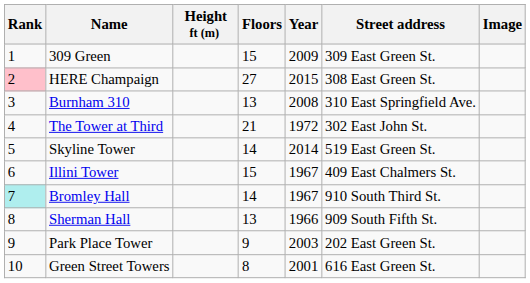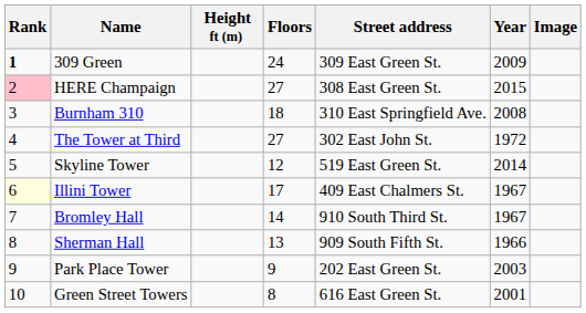 <table class="wikitable sortable">
 <tr>
 <th>Rank</th>
 <th>Name</th>
 <th style="width:4em;">Height<br><small>ft (m) </small></th>
 <th>Floors</th>
+<th>Street address</th>
 <th>Year</th>
-<th>Street address</th>
 <th>Image</th>
 </tr>
 <tr>
-<td>1</td>
+<td><strong>1</strong></td>
 <td>309 Green</td>
 <td></td>
-<td>15</td>
+<td>24</td>
+<td>309 East Green St.</td>
 <td>2009</td>
-<td>309 East Green St.</td>
 <td></td>
 </tr>
 <tr>
 <td style="background: pink;">2</td>
 <td>HERE Champaign</td>
 <td></td>
 <td>27</td>
+<td>308 East Green St.</td>
 <td>2015</td>
-<td>308 East Green St.</td>
 <td></td>
 </tr>
 <tr>
 <td>3</td>
 <td><a href='#'>Burnham 310</a></td>
 <td></td>
-<td>13</td>
+<td>18</td>
+<td>310 East Springfield Ave.</td>
 <td>2008</td>
-<td>310 East Springfield Ave.</td>
 <td></td>
 </tr>
 <tr>
 <td>4</td>
 <td><a href='#'>The Tower at Third</a></td>
 <td></td>
-<td>21</td>
+<td>27</td>
+<td>302 East John St.</td>
 <td>1972</td>
-<td>302 East John St.</td>
 <td></td>
 </tr>
 <tr>
 <td>5</td>
 <td>Skyline Tower</td>
 <td></td>
-<td>14</td>
+<td>12</td>
+<td>519 East Green St.</td>
 <td>2014</td>
-<td>519 East Green St.</td>
 <td></td>
 </tr>
 <tr>
-<td>6</td>
+<td style="background: lightyellow;">6</td>
 <td><a href='#'>Illini Tower</a></td>
 <td></td>
-<td>15</td>
+<td>17</td>
+<td>409 East Chalmers St.</td>
 <td>1967</td>
-<td>409 East Chalmers St.</td>
 <td></td>
 </tr>
 <tr>
-<td style="background: paleturquoise;">7</td>
+<td>7</td>
 <td><a href='#'>Bromley Hall</a></td>
 <td></td>
 <td>14</td>
+<td>910 South Third St.</td>
 <td>1967</td>
-<td>910 South Third St.</td>
 <td></td>
 </tr>
 <tr>
 <td>8</td>
 <td><a href='#'>Sherman Hall</a></td>
 <td></td>
 <td>13</td>
+<td>909 South Fifth St.</td>
 <td>1966</td>
-<td>909 South Fifth St.</td>
 <td></td>
 </tr>
 <tr>
 <td>9</td>
 <td>Park Place Tower</td>
 <td></td>
 <td>9</td>
+<td>202 East Green St.</td>
 <td>2003</td>
-<td>202 East Green St.</td>
 <td></td>
 </tr>
 <tr>
 <td>10</td>
 <td>Green Street Towers</td>
 <td></td>
 <td>8</td>
+<td>616 East Green St.</td>
 <td>2001</td>
-<td>616 East Green St.</td>
 <td></td>
 </tr>
 </table>
